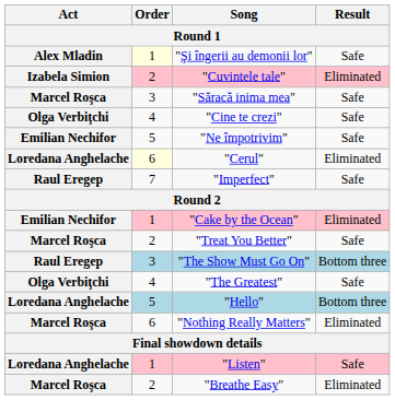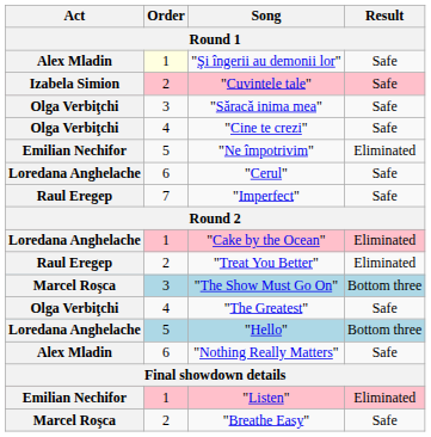 <table class="wikitable plainrowheaders" style="text-align:center;">
 <tr>
 <th scope="col">Act</th>
 <th scope="col">Order</th>
 <th scope="col">Song</th>
 <th scope="col">Result</th>
 </tr>
 <tr>
 <th colspan="4">Round 1</th>
 </tr>
 <tr>
 <th scope="row">Alex Mladin</th>
 <td style="background: lightyellow;">1</td>
 <td>"<a href='#'>Şi îngerii au demonii lor</a>"</td>
 <td>Safe</td>
 </tr>
 <tr bgcolor=pink>
 <th scope="row">Izabela Simion</th>
 <td>2</td>
 <td>"<a href='#'>Cuvintele tale</a>"</td>
-<td>Eliminated</td>
+<td>Safe</td>
 </tr>
 <tr>
-<th scope="row">Marcel Roşca</th>
+<th scope="row">Olga Verbiţchi</th>
 <td>3</td>
 <td>"<a href='#'>Săracă inima mea</a>"</td>
 <td>Safe</td>
 </tr>
 <tr>
 <th scope="row">Olga Verbiţchi</th>
 <td>4</td>
 <td>"<a href='#'>Cine te crezi</a>"</td>
 <td>Safe</td>
 </tr>
 <tr>
 <th scope="row">Emilian Nechifor</th>
 <td>5</td>
 <td>"<a href='#'>Ne împotrivim</a>"</td>
-<td>Safe</td>
+<td>Eliminated</td>
 </tr>
 <tr>
 <th scope="row">Loredana Anghelache</th>
-<td style="background: lightyellow;">6</td>
+<td>6</td>
 <td>"<a href='#'>Cerul</a>"</td>
-<td>Eliminated</td>
+<td>Safe</td>
 </tr>
 <tr>
 <th scope="row">Raul Eregep</th>
 <td>7</td>
 <td>"<a href='#'>Imperfect</a>"</td>
 <td>Safe</td>
 </tr>
 <tr>
 <th colspan="4">Round 2</th>
 </tr>
 <tr bgcolor=pink>
-<th scope="row">Emilian Nechifor</th>
+<th scope="row">Loredana Anghelache</th>
 <td>1</td>
 <td>"<a href='#'>Cake by the Ocean</a>"</td>
 <td>Eliminated</td>
 </tr>
 <tr>
-<th scope="row">Marcel Roşca</th>
+<th scope="row">Raul Eregep</th>
 <td>2</td>
 <td>"<a href='#'>Treat You Better</a>"</td>
-<td>Safe</td>
+<td>Eliminated</td>
 </tr>
 <tr bgcolor=lightblue>
-<th scope="row">Raul Eregep</th>
+<th scope="row">Marcel Roşca</th>
 <td>3</td>
 <td>"<a href='#'>The Show Must Go On</a>"</td>
 <td>Bottom three</td>
 </tr>
 <tr>
 <th scope="row">Olga Verbiţchi</th>
 <td>4</td>
 <td>"<a href='#'>The Greatest</a>"</td>
 <td>Safe</td>
 </tr>
 <tr bgcolor=lightblue>
 <th scope="row">Loredana Anghelache</th>
 <td>5</td>
 <td>"<a href='#'>Hello</a>"</td>
 <td>Bottom three</td>
 </tr>
 <tr>
-<th scope="row">Marcel Roşca</th>
+<th scope="row">Alex Mladin</th>
 <td>6</td>
 <td>"<a href='#'>Nothing Really Matters</a>"</td>
-<td>Eliminated</td>
+<td>Safe</td>
 </tr>
 <tr>
 <th colspan="4">Final showdown details</th>
 </tr>
 <tr bgcolor=pink>
-<th scope="row">Loredana Anghelache</th>
+<th scope="row">Emilian Nechifor</th>
 <td>1</td>
 <td>"<a href='#'>Listen</a>"</td>
-<td>Safe</td>
+<td>Eliminated</td>
 </tr>
 <tr>
 <th scope="row">Marcel Roşca</th>
 <td>2</td>
 <td>"<a href='#'>Breathe Easy</a>"</td>
-<td>Eliminated</td>
+<td>Safe</td>
 </tr>
 </table>
